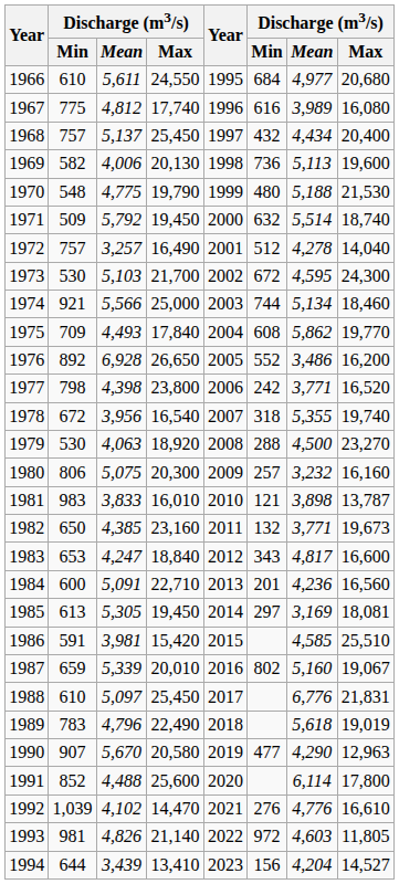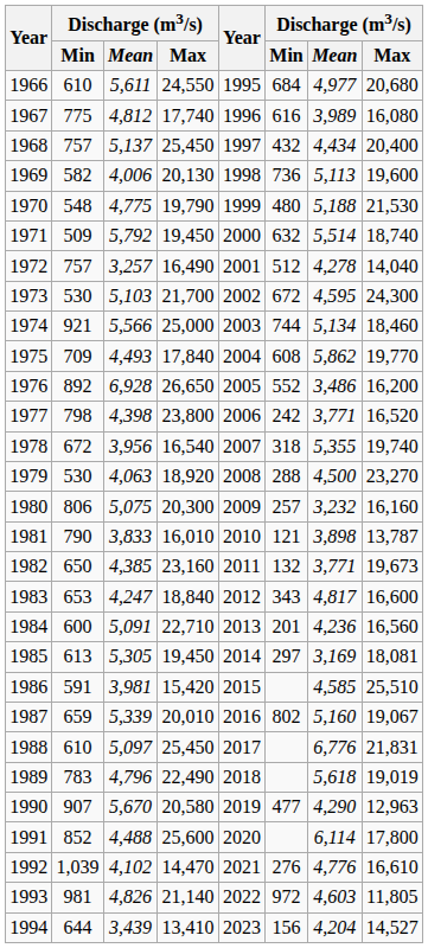 <table class="wikitable" style="text-align:center;">
 <tr>
 <th rowspan="2">Year</th>
 <th colspan="3">Discharge (m<sup>3</sup>/s)</th>
 <th rowspan="2">Year</th>
 <th colspan="3">Discharge (m<sup>3</sup>/s)</th>
 </tr>
 <tr>
 <th>Min</th>
 <th><em>Mean</em></th>
 <th>Max</th>
 <th>Min</th>
 <th><em>Mean</em></th>
 <th>Max</th>
 </tr>
 <tr>
 <td>1966</td>
 <td>610</td>
 <td><em>5,611</em></td>
 <td>24,550</td>
 <td>1995</td>
 <td>684</td>
 <td><em>4,977</em></td>
 <td>20,680</td>
 </tr>
 <tr>
 <td>1967</td>
 <td>775</td>
 <td><em>4,812</em></td>
 <td>17,740</td>
 <td>1996</td>
 <td>616</td>
 <td><em>3,989</em></td>
 <td>16,080</td>
 </tr>
 <tr>
 <td>1968</td>
 <td>757</td>
 <td><em>5,137</em></td>
 <td>25,450</td>
 <td>1997</td>
 <td>432</td>
 <td><em>4,434</em></td>
 <td>20,400</td>
 </tr>
 <tr>
 <td>1969</td>
 <td>582</td>
 <td><em>4,006</em></td>
 <td>20,130</td>
 <td>1998</td>
 <td>736</td>
 <td><em>5,113</em></td>
 <td>19,600</td>
 </tr>
 <tr>
 <td>1970</td>
 <td>548</td>
 <td><em>4,775</em></td>
 <td>19,790</td>
 <td>1999</td>
 <td>480</td>
 <td><em>5,188</em></td>
 <td>21,530</td>
 </tr>
 <tr>
 <td>1971</td>
 <td>509</td>
 <td><em>5,792</em></td>
 <td>19,450</td>
 <td>2000</td>
 <td>632</td>
 <td><em>5,514</em></td>
 <td>18,740</td>
 </tr>
 <tr>
 <td>1972</td>
 <td>757</td>
 <td><em>3,257</em></td>
 <td>16,490</td>
 <td>2001</td>
 <td>512</td>
 <td><em>4,278</em></td>
 <td>14,040</td>
 </tr>
 <tr>
 <td>1973</td>
 <td>530</td>
 <td><em>5,103</em></td>
 <td>21,700</td>
 <td>2002</td>
 <td>672</td>
 <td><em>4,595</em></td>
 <td>24,300</td>
 </tr>
 <tr>
 <td>1974</td>
 <td>921</td>
 <td><em>5,566</em></td>
 <td>25,000</td>
 <td>2003</td>
 <td>744</td>
 <td><em>5,134</em></td>
 <td>18,460</td>
 </tr>
 <tr>
 <td>1975</td>
 <td>709</td>
 <td><em>4,493</em></td>
 <td>17,840</td>
 <td>2004</td>
 <td>608</td>
 <td><em>5,862</em></td>
 <td>19,770</td>
 </tr>
 <tr>
 <td>1976</td>
 <td>892</td>
 <td><em>6,928</em></td>
 <td>26,650</td>
 <td>2005</td>
 <td>552</td>
 <td><em>3,486</em></td>
 <td>16,200</td>
 </tr>
 <tr>
 <td>1977</td>
 <td>798</td>
 <td><em>4,398</em></td>
 <td>23,800</td>
 <td>2006</td>
 <td>242</td>
 <td><em>3,771</em></td>
 <td>16,520</td>
 </tr>
 <tr>
 <td>1978</td>
 <td>672</td>
 <td><em>3,956</em></td>
 <td>16,540</td>
 <td>2007</td>
 <td>318</td>
 <td><em>5,355</em></td>
 <td>19,740</td>
 </tr>
 <tr>
 <td>1979</td>
 <td>530</td>
 <td><em>4,063</em></td>
 <td>18,920</td>
 <td>2008</td>
 <td>288</td>
 <td><em>4,500</em></td>
 <td>23,270</td>
 </tr>
 <tr>
 <td>1980</td>
 <td>806</td>
 <td><em>5,075</em></td>
 <td>20,300</td>
 <td>2009</td>
 <td>257</td>
 <td><em>3,232</em></td>
 <td>16,160</td>
 </tr>
 <tr>
 <td>1981</td>
-<td>983</td>
+<td>790</td>
 <td><em>3,833</em></td>
 <td>16,010</td>
 <td>2010</td>
 <td>121</td>
 <td><em>3,898</em></td>
 <td>13,787</td>
 </tr>
 <tr>
 <td>1982</td>
 <td>650</td>
 <td><em>4,385</em></td>
 <td>23,160</td>
 <td>2011</td>
 <td>132</td>
 <td><em>3,771</em></td>
 <td>19,673</td>
 </tr>
 <tr>
 <td>1983</td>
 <td>653</td>
 <td><em>4,247</em></td>
 <td>18,840</td>
 <td>2012</td>
 <td>343</td>
 <td><em>4,817</em></td>
 <td>16,600</td>
 </tr>
 <tr>
 <td>1984</td>
 <td>600</td>
 <td><em>5,091</em></td>
 <td>22,710</td>
 <td>2013</td>
 <td>201</td>
 <td><em>4,236</em></td>
 <td>16,560</td>
 </tr>
 <tr>
 <td>1985</td>
 <td>613</td>
 <td><em>5,305</em></td>
 <td>19,450</td>
 <td>2014</td>
 <td>297</td>
 <td><em>3,169</em></td>
 <td>18,081</td>
 </tr>
 <tr>
 <td>1986</td>
 <td>591</td>
 <td><em>3,981</em></td>
 <td>15,420</td>
 <td>2015</td>
 <td></td>
 <td><em>4,585</em></td>
 <td>25,510</td>
 </tr>
 <tr>
 <td>1987</td>
 <td>659</td>
 <td><em>5,339</em></td>
 <td>20,010</td>
 <td>2016</td>
 <td>802</td>
 <td><em>5,160</em></td>
 <td>19,067</td>
 </tr>
 <tr>
 <td>1988</td>
 <td>610</td>
 <td><em>5,097</em></td>
 <td>25,450</td>
 <td>2017</td>
 <td></td>
 <td><em>6,776</em></td>
 <td>21,831</td>
 </tr>
 <tr>
 <td>1989</td>
 <td>783</td>
 <td><em>4,796</em></td>
 <td>22,490</td>
 <td>2018</td>
 <td></td>
 <td><em>5,618</em></td>
 <td>19,019</td>
 </tr>
 <tr>
 <td>1990</td>
 <td>907</td>
 <td><em>5,670</em></td>
 <td>20,580</td>
 <td>2019</td>
 <td>477</td>
 <td><em>4,290</em></td>
 <td>12,963</td>
 </tr>
 <tr>
 <td>1991</td>
 <td>852</td>
 <td><em>4,488</em></td>
 <td>25,600</td>
 <td>2020</td>
 <td></td>
 <td><em>6,114</em></td>
 <td>17,800</td>
 </tr>
 <tr>
 <td>1992</td>
 <td>1,039</td>
 <td><em>4,102</em></td>
 <td>14,470</td>
 <td>2021</td>
 <td>276</td>
 <td><em>4,776</em></td>
 <td>16,610</td>
 </tr>
 <tr>
 <td>1993</td>
 <td>981</td>
 <td><em>4,826</em></td>
 <td>21,140</td>
 <td>2022</td>
 <td>972</td>
 <td><em>4,603</em></td>
 <td>11,805</td>
 </tr>
 <tr>
 <td>1994</td>
 <td>644</td>
 <td><em>3,439</em></td>
 <td>13,410</td>
 <td>2023</td>
 <td>156</td>
 <td><em>4,204</em></td>
 <td>14,527</td>
 </tr>
 </table>
